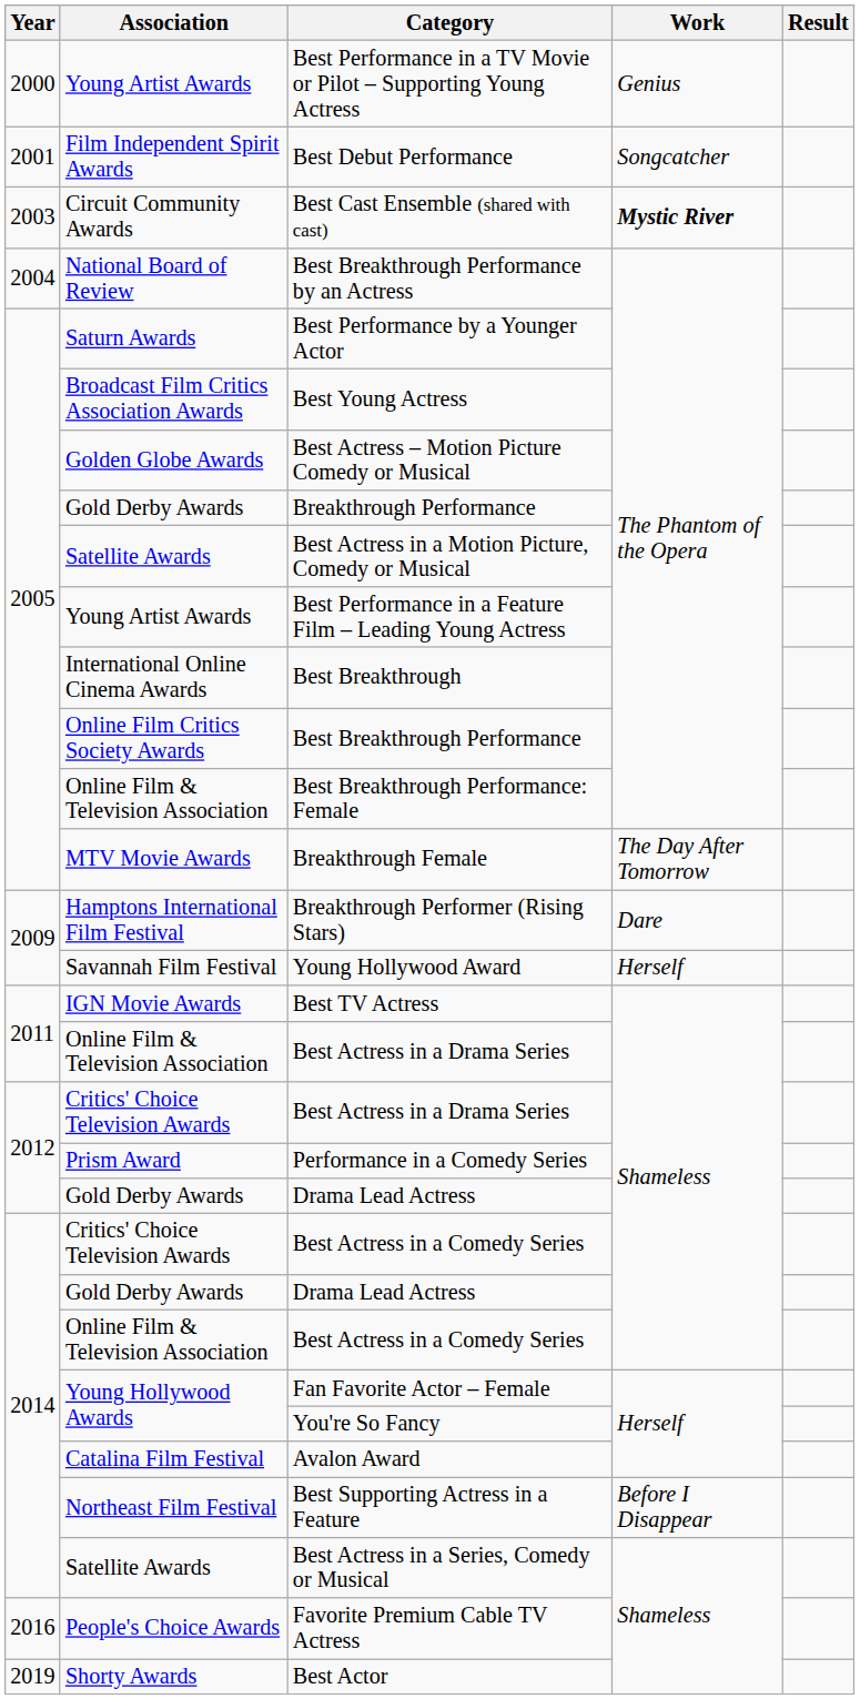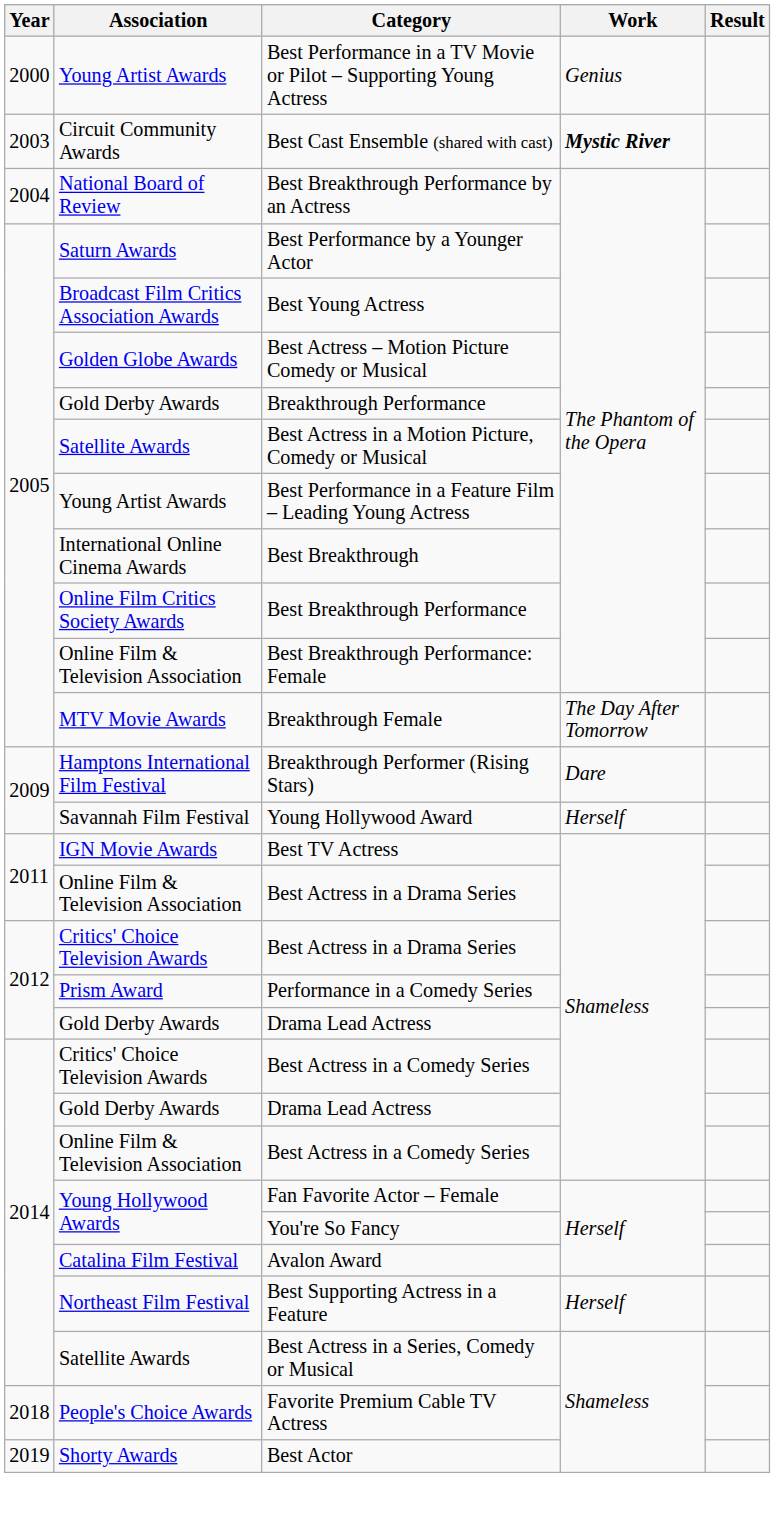 <table class="wikitable sortable">
 <tr style="background:#b0c4de; text-align:center;">
 <th>Year</th>
 <th>Association</th>
 <th>Category</th>
 <th>Work</th>
 <th>Result</th>
 </tr>
 <tr>
 <td>2000</td>
 <td><a href='#'>Young Artist Awards</a></td>
 <td>Best Performance in a TV Movie or Pilot – Supporting Young Actress</td>
 <td><em>Genius</em></td>
-<td></td>
-</tr>
-<tr>
-<td>2001</td>
-<td><a href='#'>Film Independent Spirit Awards</a></td>
-<td>Best Debut Performance</td>
-<td><em>Songcatcher</em></td>
 <td></td>
 </tr>
 <tr>
 <td>2003</td>
 <td>Circuit Community Awards</td>
 <td>Best Cast Ensemble <small> (shared with cast)</small></td>
 <td><strong><em>Mystic River</em></strong></td>
 <td></td>
 </tr>
 <tr>
 <td>2004</td>
 <td><a href='#'>National Board of Review</a></td>
 <td>Best Breakthrough Performance by an Actress</td>
 <td rowspan="10"><em>The Phantom of the Opera</em></td>
 <td></td>
 </tr>
 <tr>
 <td rowspan="10">2005</td>
 <td><a href='#'>Saturn Awards</a></td>
 <td>Best Performance by a Younger Actor</td>
 <td></td>
 </tr>
 <tr>
 <td><a href='#'>Broadcast Film Critics Association Awards</a></td>
 <td>Best Young Actress</td>
 <td></td>
 </tr>
 <tr>
 <td><a href='#'>Golden Globe Awards</a></td>
 <td>Best Actress – Motion Picture Comedy or Musical</td>
 <td></td>
 </tr>
 <tr>
 <td>Gold Derby Awards</td>
 <td>Breakthrough Performance</td>
 <td></td>
 </tr>
 <tr>
 <td><a href='#'>Satellite Awards</a></td>
 <td>Best Actress in a Motion Picture, Comedy or Musical</td>
 <td></td>
 </tr>
 <tr>
 <td>Young Artist Awards</td>
 <td>Best Performance in a Feature Film – Leading Young Actress</td>
 <td></td>
 </tr>
 <tr>
 <td>International Online Cinema Awards</td>
 <td>Best Breakthrough</td>
 <td></td>
 </tr>
 <tr>
 <td><a href='#'>Online Film Critics Society Awards</a></td>
 <td>Best Breakthrough Performance</td>
 <td></td>
 </tr>
 <tr>
 <td>Online Film & Television Association</td>
 <td>Best Breakthrough Performance: Female</td>
 <td></td>
 </tr>
 <tr>
 <td><a href='#'>MTV Movie Awards</a></td>
 <td>Breakthrough Female</td>
 <td><em>The Day After Tomorrow</em></td>
 <td></td>
 </tr>
 <tr>
 <td rowspan="2">2009</td>
 <td><a href='#'>Hamptons International Film Festival</a></td>
 <td>Breakthrough Performer (Rising Stars)</td>
 <td><em>Dare</em></td>
 <td></td>
 </tr>
 <tr>
 <td>Savannah Film Festival</td>
 <td>Young Hollywood Award</td>
 <td><em>Herself</em></td>
 <td></td>
 </tr>
 <tr>
 <td rowspan="2">2011</td>
 <td><a href='#'>IGN Movie Awards</a></td>
 <td>Best TV Actress</td>
 <td rowspan="8"><em>Shameless</em></td>
 <td></td>
 </tr>
 <tr>
 <td>Online Film & Television Association</td>
 <td>Best Actress in a Drama Series</td>
 <td></td>
 </tr>
 <tr>
 <td rowspan="3">2012</td>
 <td><a href='#'>Critics' Choice Television Awards</a></td>
 <td>Best Actress in a Drama Series</td>
 <td></td>
 </tr>
 <tr>
 <td><a href='#'>Prism Award</a></td>
 <td>Performance in a Comedy Series</td>
 <td></td>
 </tr>
 <tr>
 <td>Gold Derby Awards</td>
 <td>Drama Lead Actress</td>
 <td></td>
 </tr>
 <tr>
 <td rowspan="8">2014</td>
 <td>Critics' Choice Television Awards</td>
 <td>Best Actress in a Comedy Series</td>
 <td></td>
 </tr>
 <tr>
 <td>Gold Derby Awards</td>
 <td>Drama Lead Actress</td>
 <td></td>
 </tr>
 <tr>
 <td>Online Film & Television Association</td>
 <td>Best Actress in a Comedy Series</td>
 <td></td>
 </tr>
 <tr>
 <td rowspan="2"><a href='#'>Young Hollywood Awards</a></td>
 <td>Fan Favorite Actor – Female</td>
 <td rowspan="3"><em>Herself</em></td>
 <td></td>
 </tr>
 <tr>
 <td>You're So Fancy</td>
 <td></td>
 </tr>
 <tr>
 <td><a href='#'>Catalina Film Festival</a></td>
 <td>Avalon Award</td>
 <td></td>
 </tr>
 <tr>
 <td><a href='#'>Northeast Film Festival</a></td>
 <td>Best Supporting Actress in a Feature</td>
-<td><em>Before I Disappear</em></td>
+<td><em>Herself</em></td>
 <td></td>
 </tr>
 <tr>
 <td>Satellite Awards</td>
 <td>Best Actress in a Series, Comedy or Musical</td>
 <td rowspan="3"><em>Shameless</em></td>
 <td></td>
 </tr>
 <tr>
-<td>2016</td>
+<td>2018</td>
 <td><a href='#'>People's Choice Awards</a></td>
 <td>Favorite Premium Cable TV Actress</td>
 <td></td>
 </tr>
 <tr>
 <td>2019</td>
 <td><a href='#'>Shorty Awards</a></td>
 <td>Best Actor</td>
 <td></td>
 </tr>
 <tr>
 </tr>
 </table>
